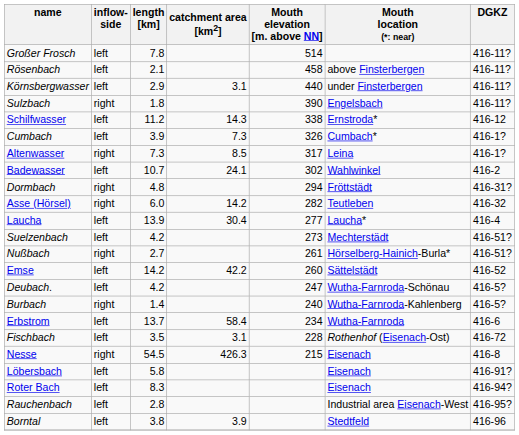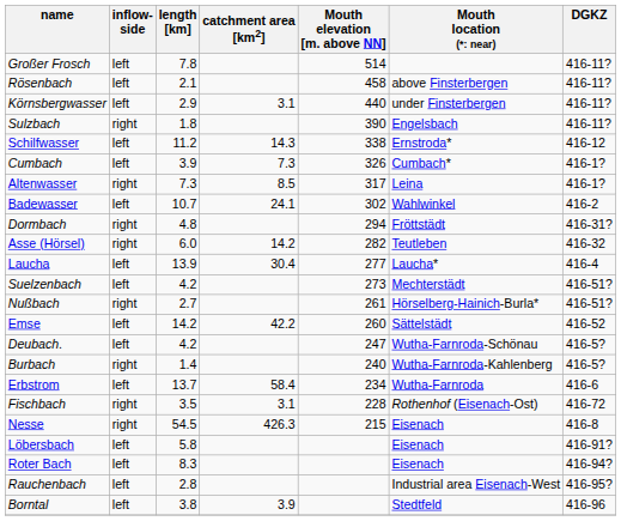 <table class="wikitable sortable">
 <tr>
 <th>name<br><br><br></th>
 <th>inflow-<br> side<br><br></th>
 <th>length<br>[km]<br><br></th>
 <th>catchment area<br> [km<sup>2</sup>]<br></th>
 <th>Mouth<br>elevation<br>[m. above <a href='#'>NN</a>]<br> </th>
 <th>Mouth<br> location<br><small>(*: near)</small><br></th>
 <th>DGKZ<br><br><br></th>
 </tr>
 <tr>
 <td><em>Großer Frosch</em></td>
 <td>left</td>
 <td align="right">7.8</td>
 <td align="right"></td>
 <td align="right">514</td>
 <td></td>
 <td>416-11?</td>
 </tr>
 <tr>
 <td><em>Rösenbach</em></td>
 <td>left</td>
 <td align="right">2.1</td>
 <td align="right"></td>
 <td align="right">458</td>
 <td>above <a href='#'>Finsterbergen</a></td>
 <td>416-11?</td>
 </tr>
 <tr>
 <td><em>Körnsbergwasser</em></td>
 <td>left</td>
 <td align="right">2.9</td>
 <td align="right">3.1</td>
 <td align="right">440</td>
 <td>under <a href='#'>Finsterbergen</a></td>
 <td>416-11?</td>
 </tr>
 <tr>
 <td><em>Sulzbach</em></td>
 <td>right</td>
 <td align="right">1.8</td>
 <td align="right"></td>
 <td align="right">390</td>
 <td><a href='#'>Engelsbach</a></td>
 <td>416-11?</td>
 </tr>
 <tr>
 <td><a href='#'>Schilfwasser</a></td>
 <td>left</td>
 <td align="right">11.2</td>
 <td align="right">14.3</td>
 <td align="right">338</td>
 <td><a href='#'>Ernstroda</a>*</td>
 <td>416-12</td>
 </tr>
 <tr>
 <td><em>Cumbach</em></td>
 <td>left</td>
 <td align="right">3.9</td>
 <td align="right">7.3</td>
 <td align="right">326</td>
 <td><a href='#'>Cumbach</a>*</td>
 <td>416-1?</td>
 </tr>
 <tr>
 <td><a href='#'>Altenwasser</a></td>
 <td>right</td>
 <td align="right">7.3</td>
 <td align="right">8.5</td>
 <td align="right">317</td>
 <td><a href='#'>Leina</a></td>
 <td>416-1?</td>
 </tr>
 <tr>
 <td><a href='#'>Badewasser</a></td>
 <td>left</td>
 <td align="right">10.7</td>
 <td align="right">24.1</td>
 <td align="right">302</td>
 <td><a href='#'>Wahlwinkel</a></td>
 <td>416-2</td>
 </tr>
 <tr>
 <td><em>Dormbach</em></td>
 <td>right</td>
 <td align="right">4.8</td>
 <td align="right"></td>
 <td align="right">294</td>
 <td><a href='#'>Fröttstädt</a> </td>
 <td>416-31?</td>
 </tr>
 <tr>
 <td><a href='#'>Asse (Hörsel)</a></td>
 <td>right</td>
 <td align="right">6.0</td>
 <td align="right">14.2</td>
 <td align="right">282</td>
 <td><a href='#'>Teutleben</a></td>
 <td>416-32</td>
 </tr>
 <tr>
 <td><a href='#'>Laucha</a></td>
 <td>left</td>
 <td align="right">13.9</td>
 <td align="right">30.4</td>
 <td align="right">277</td>
 <td><a href='#'>Laucha</a>*</td>
 <td>416-4</td>
 </tr>
 <tr>
 <td><em>Suelzenbach</em></td>
 <td>left</td>
 <td align="right">4.2</td>
 <td align="right"></td>
 <td align="right">273</td>
 <td><a href='#'>Mechterstädt</a></td>
 <td>416-51?</td>
 </tr>
 <tr>
 <td><em>Nußbach</em></td>
 <td>right</td>
 <td align="right">2.7</td>
 <td align="right"></td>
 <td align="right">261</td>
 <td><a href='#'>Hörselberg-Hainich</a>-Burla*</td>
 <td>416-51?</td>
 </tr>
 <tr>
 <td><a href='#'>Emse</a></td>
 <td>left</td>
 <td align="right">14.2</td>
 <td align="right">42.2</td>
 <td align="right">260</td>
 <td><a href='#'>Sättelstädt</a></td>
 <td>416-52</td>
 </tr>
 <tr>
 <td><em>Deubach</em>.</td>
 <td>left</td>
 <td align="right">4.2</td>
 <td align="right"></td>
 <td align="right">247</td>
 <td><a href='#'>Wutha-Farnroda</a>-Schönau</td>
 <td>416-5?</td>
 </tr>
 <tr>
 <td><em>Burbach</em></td>
 <td>right</td>
 <td align="right">1.4</td>
 <td align="right"></td>
 <td align="right">240</td>
 <td><a href='#'>Wutha-Farnroda</a>-Kahlenberg</td>
 <td>416-5?</td>
 </tr>
 <tr>
 <td><a href='#'>Erbstrom</a></td>
 <td>left</td>
 <td align="right">13.7</td>
 <td align="right">58.4</td>
 <td align="right">234</td>
 <td><a href='#'>Wutha-Farnroda</a></td>
 <td>416-6</td>
 </tr>
 <tr>
 <td><em>Fischbach</em></td>
-<td>left</td>
+<td>right</td>
 <td align="right">3.5</td>
 <td align="right">3.1</td>
 <td align="right">228</td>
 <td><em>Rothenhof</em> (<a href='#'>Eisenach</a>-Ost)</td>
 <td>416-72</td>
 </tr>
 <tr>
 <td><a href='#'>Nesse</a></td>
 <td>right</td>
 <td align="right">54.5</td>
 <td align="right">426.3</td>
 <td align="right">215</td>
 <td><a href='#'>Eisenach</a></td>
 <td>416-8</td>
 </tr>
 <tr>
 <td><a href='#'>Löbersbach</a></td>
 <td>left</td>
 <td align="right">5.8</td>
 <td align="right"></td>
 <td align="right"></td>
 <td><a href='#'>Eisenach</a></td>
 <td>416-91?</td>
 </tr>
 <tr>
 <td><a href='#'>Roter Bach</a></td>
 <td>left</td>
 <td align="right">8.3</td>
 <td align="right"></td>
 <td align="right"></td>
 <td><a href='#'>Eisenach</a></td>
 <td>416-94?</td>
 </tr>
 <tr>
 <td><em>Rauchenbach</em></td>
 <td>left</td>
 <td align="right">2.8</td>
 <td align="right"></td>
 <td align="right"></td>
 <td>Industrial area <a href='#'>Eisenach</a>-West</td>
 <td>416-95?</td>
 </tr>
 <tr>
 <td><em>Borntal</em></td>
 <td>left</td>
 <td align="right">3.8</td>
 <td align="right">3.9</td>
 <td align="right"></td>
 <td><a href='#'>Stedtfeld</a></td>
 <td>416-96</td>
 </tr>
 <tr>
 </tr>
 </table>
